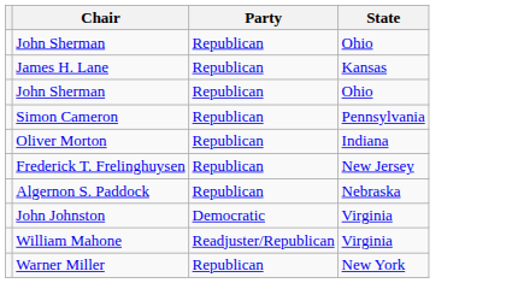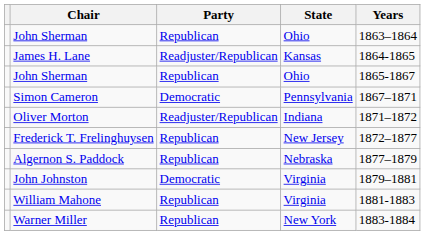 <table class="wikitable">
 <tr>
 <th></th>
 <th>Chair</th>
 <th>Party</th>
 <th>State</th>
+<th>Years</th>
 </tr>
 <tr>
 <td></td>
 <td><a href='#'>John Sherman</a></td>
 <td><a href='#'>Republican</a></td>
 <td><a href='#'>Ohio</a></td>
+<td>1863–1864</td>
 </tr>
 <tr>
 <td></td>
 <td><a href='#'>James H. Lane</a></td>
-<td><a href='#'>Republican</a></td>
+<td><a href='#'>Readjuster/Republican</a></td>
 <td><a href='#'>Kansas</a></td>
+<td>1864-1865</td>
 </tr>
 <tr>
 <td></td>
 <td><a href='#'>John Sherman</a></td>
 <td><a href='#'>Republican</a></td>
 <td><a href='#'>Ohio</a></td>
+<td>1865-1867</td>
 </tr>
 <tr>
 <td></td>
 <td><a href='#'>Simon Cameron</a></td>
-<td><a href='#'>Republican</a></td>
+<td><a href='#'>Democratic</a></td>
 <td><a href='#'>Pennsylvania</a></td>
+<td>1867–1871</td>
 </tr>
 <tr>
 <td></td>
 <td><a href='#'>Oliver Morton</a></td>
-<td><a href='#'>Republican</a></td>
+<td><a href='#'>Readjuster/Republican</a></td>
 <td><a href='#'>Indiana</a></td>
+<td>1871–1872</td>
 </tr>
 <tr>
 <td></td>
 <td><a href='#'>Frederick T. Frelinghuysen</a></td>
 <td><a href='#'>Republican</a></td>
 <td><a href='#'>New Jersey</a></td>
+<td>1872–1877</td>
 </tr>
 <tr>
 <td></td>
 <td><a href='#'>Algernon S. Paddock</a></td>
 <td><a href='#'>Republican</a></td>
 <td><a href='#'>Nebraska</a></td>
+<td>1877–1879</td>
 </tr>
 <tr>
 <td></td>
 <td><a href='#'>John Johnston</a></td>
 <td><a href='#'>Democratic</a></td>
 <td><a href='#'>Virginia</a></td>
+<td>1879–1881</td>
 </tr>
 <tr>
 <td></td>
 <td><a href='#'>William Mahone</a></td>
-<td><a href='#'>Readjuster/Republican</a></td>
+<td><a href='#'>Republican</a></td>
 <td><a href='#'>Virginia</a></td>
+<td>1881-1883</td>
 </tr>
 <tr>
 <td></td>
 <td><a href='#'>Warner Miller</a></td>
 <td><a href='#'>Republican</a></td>
 <td><a href='#'>New York</a></td>
+<td>1883-1884</td>
 </tr>
 </table>
